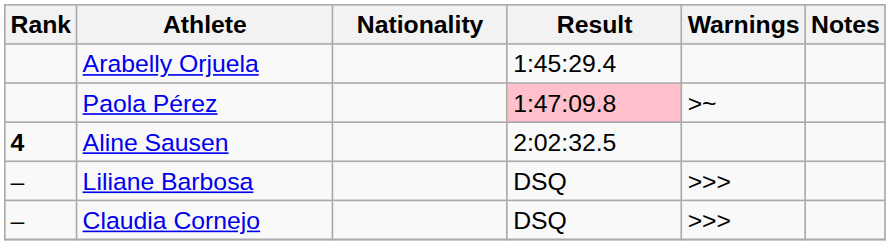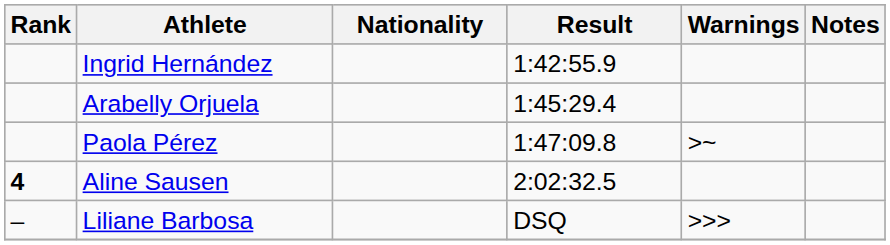 <table class="wikitable" style="font-size:95%" style="width:35em;" style="text-align:center">
 <tr>
 <th>Rank</th>
 <th width=150>Athlete</th>
 <th width=100>Nationality</th>
 <th width=100>Result</th>
 <th width=50>Warnings</th>
 <th>Notes</th>
+</tr>
+<tr>
+<td></td>
+<td align=left><a href='#'>Ingrid Hernández</a></td>
+<td align=left></td>
+<td>1:42:55.9</td>
+<td></td>
+<td></td>
 </tr>
 <tr>
 <td></td>
 <td align=left><a href='#'>Arabelly Orjuela</a></td>
 <td align=left></td>
 <td>1:45:29.4</td>
 <td></td>
 <td></td>
 </tr>
 <tr>
 <td></td>
 <td align=left><a href='#'>Paola Pérez</a></td>
 <td align=left></td>
-<td style="background: pink;">1:47:09.8</td>
+<td>1:47:09.8</td>
 <td>>~</td>
 <td></td>
 </tr>
 <tr>
 <td><strong>4</strong></td>
 <td align=left><a href='#'>Aline Sausen</a></td>
 <td align=left></td>
 <td>2:02:32.5</td>
 <td></td>
 <td></td>
 </tr>
 <tr>
 <td>–</td>
 <td align=left><a href='#'>Liliane Barbosa</a></td>
 <td align=left></td>
 <td>DSQ</td>
 <td>>>></td>
 <td></td>
 </tr>
 <tr>
-<td>–</td>
-<td align=left><a href='#'>Claudia Cornejo</a></td>
-<td align=left></td>
-<td>DSQ</td>
-<td>>>></td>
-<td></td>
-</tr>
-<tr>
 </tr>
 </table>
